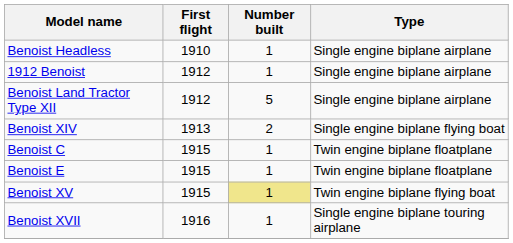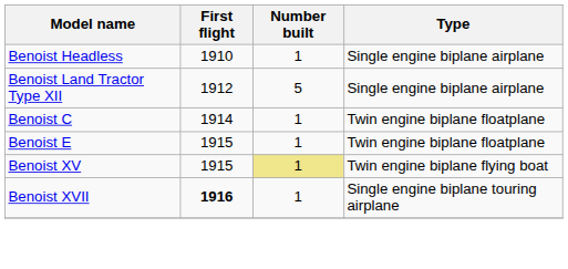 <table class="wikitable sortable">
 <tr>
 <th>Model name</th>
 <th>First flight</th>
 <th>Number built</th>
 <th>Type</th>
 </tr>
 <tr>
 <td align=left><a href='#'>Benoist Headless</a></td>
 <td align=center>1910</td>
 <td align=center>1</td>
 <td align=left>Single engine biplane airplane</td>
 </tr>
 <tr>
-<td align=left><a href='#'>1912 Benoist</a></td>
-<td align=center>1912</td>
-<td align=center>1</td>
-<td align=left>Single engine biplane airplane</td>
-</tr>
-<tr>
 <td align=left><a href='#'>Benoist Land Tractor Type XII</a></td>
 <td align=center>1912</td>
 <td align=center>5</td>
 <td align=left>Single engine biplane airplane</td>
 </tr>
 <tr>
-<td align=left><a href='#'>Benoist XIV</a></td>
-<td align=center>1913</td>
-<td align=center>2</td>
-<td align=left>Single engine biplane flying boat</td>
-</tr>
-<tr>
 <td align=left><a href='#'>Benoist C</a></td>
-<td align=center>1915</td>
+<td align=center>1914</td>
 <td align=center>1</td>
 <td align=left>Twin engine biplane floatplane</td>
 </tr>
 <tr>
 <td align=left><a href='#'>Benoist E</a></td>
 <td align=center>1915</td>
 <td align=center>1</td>
 <td align=left>Twin engine biplane floatplane</td>
 </tr>
 <tr>
 <td align=left><a href='#'>Benoist XV</a></td>
 <td align=center>1915</td>
 <td align=center style="background: khaki;">1</td>
 <td align=left>Twin engine biplane flying boat</td>
 </tr>
 <tr>
 <td align=left><a href='#'>Benoist XVII</a></td>
-<td align=center>1916</td>
+<td align=center><strong>1916</strong></td>
 <td align=center>1</td>
 <td align=left>Single engine biplane touring airplane</td>
 </tr>
 <tr>
 </tr>
 </table>
